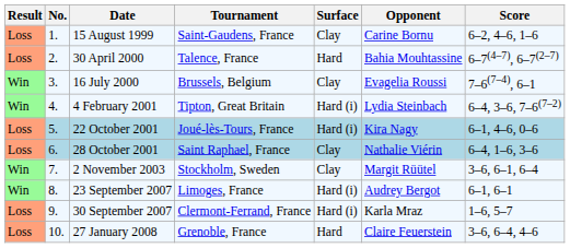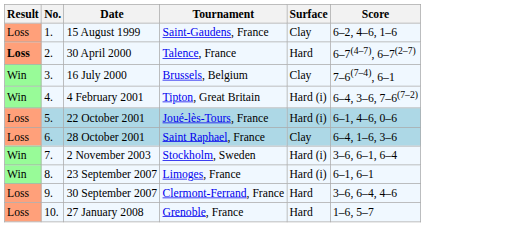 <table class="sortable wikitable" style="font-size:97%;">
 <tr>
 <th>Result</th>
 <th>No.</th>
 <th>Date</th>
 <th>Tournament</th>
 <th>Surface</th>
-<th>Opponent</th>
 <th class="unsortable">Score</th>
 </tr>
 <tr style="background:#f0f8ff;">
 <td bgcolor="FFA07A">Loss</td>
 <td>1.</td>
 <td>15 August 1999</td>
 <td><a href='#'>Saint-Gaudens</a>, France</td>
 <td>Clay</td>
-<td> <a href='#'>Carine Bornu</a></td>
 <td>6–2, 4–6, 1–6</td>
 </tr>
 <tr style="background:#f0f8ff;">
-<td bgcolor="FFA07A">Loss</td>
+<td bgcolor="FFA07A"><strong>Loss</strong></td>
 <td>2.</td>
 <td>30 April 2000</td>
 <td><a href='#'>Talence</a>, France</td>
 <td>Hard</td>
-<td> <a href='#'>Bahia Mouhtassine</a></td>
 <td>6–7<sup>(4–7)</sup>, 6–7<sup>(2–7)</sup></td>
 </tr>
 <tr style="background:#f0f8ff;">
 <td style="background:#98fb98;">Win</td>
 <td>3.</td>
 <td>16 July 2000</td>
 <td><a href='#'>Brussels</a>, Belgium</td>
 <td>Clay</td>
-<td> <a href='#'>Evagelia Roussi</a></td>
 <td>7–6<sup>(7–4)</sup>, 6–1</td>
 </tr>
 <tr style="background:#f0f8ff;">
 <td style="background:#98fb98;">Win</td>
 <td>4.</td>
 <td>4 February 2001</td>
 <td><a href='#'>Tipton</a>, Great Britain</td>
 <td>Hard (i)</td>
-<td> <a href='#'>Lydia Steinbach</a></td>
 <td>6–4, 3–6, 7–6<sup>(7–2)</sup></td>
 </tr>
 <tr style="background:lightblue;">
 <td bgcolor="FFA07A">Loss</td>
 <td>5.</td>
 <td>22 October 2001</td>
 <td><a href='#'>Joué-lès-Tours</a>, France</td>
 <td>Hard (i)</td>
-<td> <a href='#'>Kira Nagy</a></td>
 <td>6–1, 4–6, 0–6</td>
 </tr>
 <tr style="background:lightblue;">
 <td bgcolor="FFA07A">Loss</td>
 <td>6.</td>
 <td>28 October 2001</td>
 <td><a href='#'>Saint Raphael</a>, France</td>
 <td>Clay</td>
-<td> <a href='#'>Nathalie Viérin</a></td>
 <td>6–4, 1–6, 3–6</td>
 </tr>
 <tr style="background:#f0f8ff;">
 <td style="background:#98fb98;">Win</td>
 <td>7.</td>
 <td>2 November 2003</td>
 <td><a href='#'>Stockholm</a>, Sweden</td>
-<td>Clay</td>
-<td> <a href='#'>Margit Rüütel</a></td>
+<td>Hard (i)</td>
 <td>3–6, 6–1, 6–4</td>
 </tr>
 <tr style="background:#f0f8ff;">
 <td style="background:#98fb98;">Win</td>
 <td>8.</td>
 <td>23 September 2007</td>
 <td><a href='#'>Limoges</a>, France</td>
 <td>Hard (i)</td>
-<td> <a href='#'>Audrey Bergot</a></td>
 <td>6–1, 6–1</td>
 </tr>
 <tr style="background:#f0f8ff;">
 <td bgcolor="FFA07A">Loss</td>
 <td>9.</td>
 <td>30 September 2007</td>
 <td><a href='#'>Clermont-Ferrand</a>, France</td>
-<td>Hard (i)</td>
-<td> Karla Mraz</td>
-<td>1–6, 5–7</td>
+<td>Hard</td>
+<td>3–6, 6–4, 4–6</td>
 </tr>
 <tr style="background:#f0f8ff;">
 <td bgcolor="FFA07A">Loss</td>
 <td>10.</td>
 <td>27 January 2008</td>
 <td><a href='#'>Grenoble</a>, France</td>
 <td>Hard</td>
-<td> <a href='#'>Claire Feuerstein</a></td>
-<td>3–6, 6–4, 4–6</td>
+<td>1–6, 5–7</td>
 </tr>
 </table>
